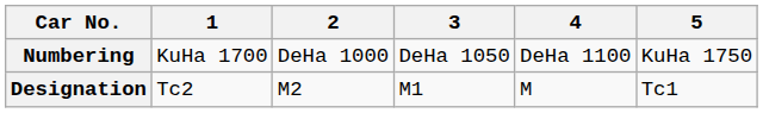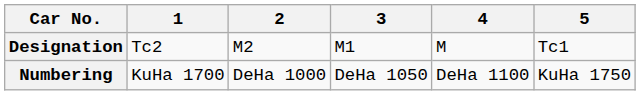 <table class="wikitable">
 <tr>
 <th>Car No.</th>
 <th>1</th>
 <th>2</th>
 <th>3</th>
 <th>4</th>
 <th>5</th>
 </tr>
 <tr>
+<th>Designation</th>
+<td>Tc2</td>
+<td>M2</td>
+<td>M1</td>
+<td>M</td>
+<td>Tc1</td>
+</tr>
+<tr>
 <th>Numbering</th>
 <td>KuHa 1700</td>
 <td>DeHa 1000</td>
 <td>DeHa 1050</td>
 <td>DeHa 1100</td>
 <td>KuHa 1750</td>
 </tr>
-<tr>
-<th>Designation</th>
-<td>Tc2</td>
-<td>M2</td>
-<td>M1</td>
-<td>M</td>
-<td>Tc1</td>
-</tr>
 </table>
